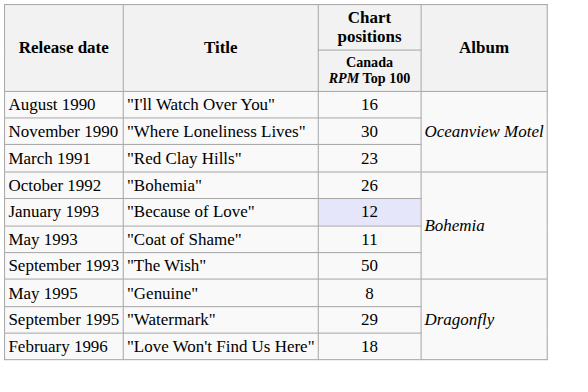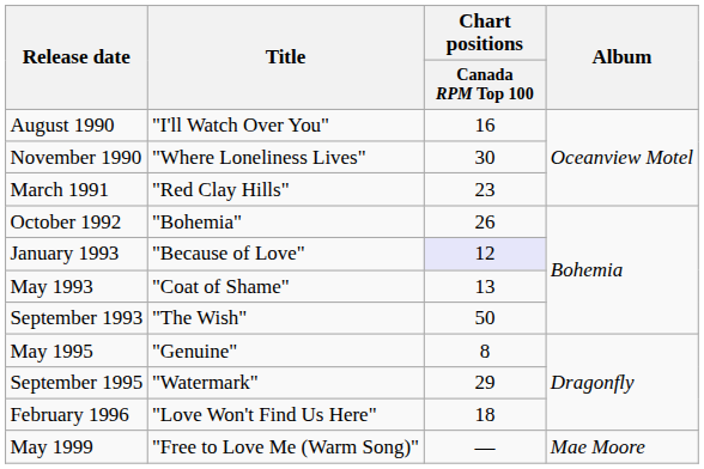 <table class="wikitable">
 <tr>
 <th rowspan="2">Release date</th>
 <th rowspan="2">Title</th>
 <th colspan="1">Chart positions</th>
 <th rowspan="2">Album</th>
 </tr>
 <tr style="font-size:smaller;">
 <th width="90">Canada<br><em>RPM</em> Top 100</th>
 </tr>
 <tr>
 <td>August 1990</td>
 <td>"I'll Watch Over You"</td>
 <td align="center">16</td>
 <td rowspan="3"><em>Oceanview Motel</em></td>
 </tr>
 <tr>
 <td>November 1990</td>
 <td>"Where Loneliness Lives"</td>
 <td align="center">30</td>
 </tr>
 <tr>
 <td>March 1991</td>
 <td>"Red Clay Hills"</td>
 <td align="center">23</td>
 </tr>
 <tr>
 <td>October 1992</td>
 <td>"Bohemia"</td>
 <td align="center">26</td>
 <td rowspan="4"><em>Bohemia</em></td>
 </tr>
 <tr>
 <td>January 1993</td>
 <td>"Because of Love"</td>
 <td align="center" style="background: lavender;">12</td>
 </tr>
 <tr>
 <td>May 1993</td>
 <td>"Coat of Shame"</td>
-<td align="center">11</td>
+<td align="center">13</td>
 </tr>
 <tr>
 <td>September 1993</td>
 <td>"The Wish"</td>
 <td align="center">50</td>
 </tr>
 <tr>
 <td>May 1995</td>
 <td>"Genuine"</td>
 <td align="center">8</td>
 <td rowspan="3"><em>Dragonfly</em></td>
 </tr>
 <tr>
 <td>September 1995</td>
 <td>"Watermark"</td>
 <td align="center">29</td>
 </tr>
 <tr>
 <td>February 1996</td>
 <td>"Love Won't Find Us Here"</td>
 <td align="center">18</td>
 </tr>
+<tr>
+<td>May 1999</td>
+<td>"Free to Love Me (Warm Song)"</td>
+<td align="center">—</td>
+<td><em>Mae Moore</em></td>
+</tr>
 </table>
